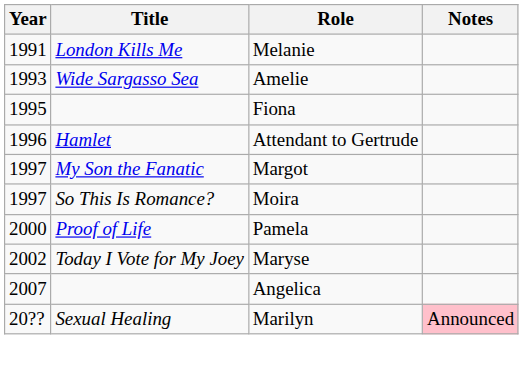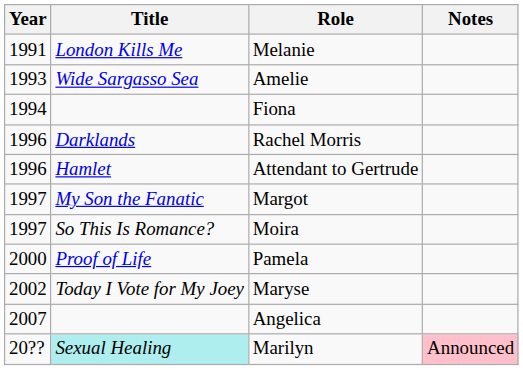 <table class="wikitable sortable">
 <tr>
 <th>Year</th>
 <th>Title</th>
 <th>Role</th>
 <th class="unsortable">Notes</th>
 </tr>
 <tr>
 <td>1991</td>
 <td><em><a href='#'>London Kills Me</a></em></td>
 <td>Melanie</td>
 <td></td>
 </tr>
 <tr>
 <td>1993</td>
 <td><em><a href='#'>Wide Sargasso Sea</a></em></td>
 <td>Amelie</td>
 <td></td>
 </tr>
 <tr>
-<td>1995</td>
+<td>1994</td>
 <td><em></em></td>
 <td>Fiona</td>
+<td></td>
+</tr>
+<tr>
+<td>1996</td>
+<td><em><a href='#'>Darklands</a></em></td>
+<td>Rachel Morris</td>
 <td></td>
 </tr>
 <tr>
 <td>1996</td>
 <td><em><a href='#'>Hamlet</a></em></td>
 <td>Attendant to Gertrude</td>
 <td></td>
 </tr>
 <tr>
 <td>1997</td>
 <td><em><a href='#'>My Son the Fanatic</a></em></td>
 <td>Margot</td>
 <td></td>
 </tr>
 <tr>
 <td>1997</td>
 <td><em>So This Is Romance?</em></td>
 <td>Moira</td>
 <td></td>
 </tr>
 <tr>
 <td>2000</td>
 <td><em><a href='#'>Proof of Life</a></em></td>
 <td>Pamela</td>
 <td></td>
 </tr>
 <tr>
 <td>2002</td>
 <td><em>Today I Vote for My Joey</em></td>
 <td>Maryse</td>
 <td></td>
 </tr>
 <tr>
 <td>2007</td>
 <td><em></em></td>
 <td>Angelica</td>
 <td></td>
 </tr>
 <tr>
 <td>20??</td>
-<td><em>Sexual Healing</em></td>
+<td style="background: paleturquoise;"><em>Sexual Healing</em></td>
 <td>Marilyn</td>
 <td style="background: pink;">Announced</td>
 </tr>
 </table>
